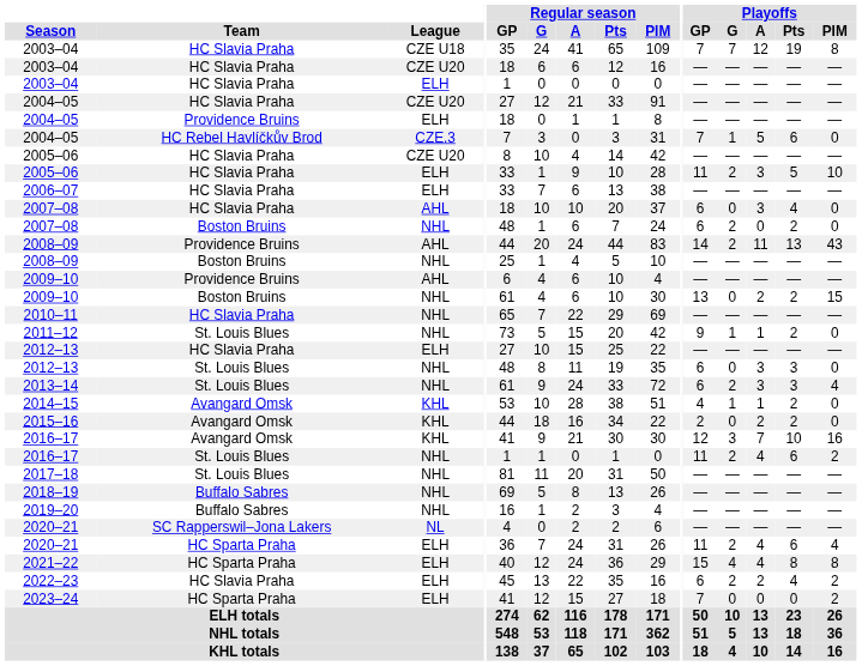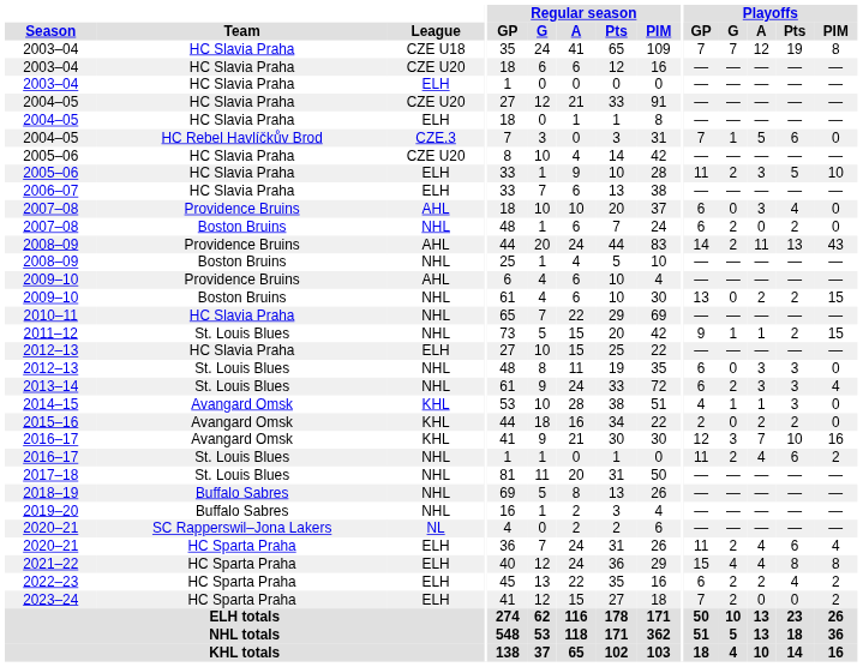 <table border="0" cellpadding="1" cellspacing="0" style="text-align:center; width:60em">
 <tr bgcolor="#e0e0e0">
 <th colspan="3"  bgcolor="#ffffff"></th>
 <th rowspan="99" bgcolor="#ffffff"></th>
 <th colspan="5"><a href='#'>Regular season</a></th>
 <th rowspan="99" bgcolor="#ffffff"></th>
 <th colspan="5"><a href='#'>Playoffs</a></th>
 </tr>
 <tr bgcolor="#e0e0e0">
 <th><a href='#'>Season</a></th>
 <th>Team</th>
 <th>League</th>
 <th>GP</th>
 <th><a href='#'>G</a></th>
 <th><a href='#'>A</a></th>
 <th><a href='#'>Pts</a></th>
 <th><a href='#'>PIM</a></th>
 <th>GP</th>
 <th>G</th>
 <th>A</th>
 <th>Pts</th>
 <th>PIM</th>
 </tr>
 <tr>
 <td>2003–04</td>
 <td><a href='#'>HC Slavia Praha</a></td>
 <td>CZE U18</td>
 <td>35</td>
 <td>24</td>
 <td>41</td>
 <td>65</td>
 <td>109</td>
 <td>7</td>
 <td>7</td>
 <td>12</td>
 <td>19</td>
 <td>8</td>
 </tr>
 <tr bgcolor="#f0f0f0">
 <td>2003–04</td>
 <td>HC Slavia Praha</td>
 <td>CZE U20</td>
 <td>18</td>
 <td>6</td>
 <td>6</td>
 <td>12</td>
 <td>16</td>
 <td>—</td>
 <td>—</td>
 <td>—</td>
 <td>—</td>
 <td>—</td>
 </tr>
 <tr>
 <td><a href='#'>2003–04</a></td>
 <td>HC Slavia Praha</td>
 <td><a href='#'>ELH</a></td>
 <td>1</td>
 <td>0</td>
 <td>0</td>
 <td>0</td>
 <td>0</td>
 <td>—</td>
 <td>—</td>
 <td>—</td>
 <td>—</td>
 <td>—</td>
 </tr>
 <tr bgcolor="#f0f0f0">
 <td>2004–05</td>
 <td>HC Slavia Praha</td>
 <td>CZE U20</td>
 <td>27</td>
 <td>12</td>
 <td>21</td>
 <td>33</td>
 <td>91</td>
 <td>—</td>
 <td>—</td>
 <td>—</td>
 <td>—</td>
 <td>—</td>
 </tr>
 <tr>
 <td><a href='#'>2004–05</a></td>
-<td><a href='#'>Providence Bruins</a></td>
+<td>HC Slavia Praha</td>
 <td>ELH</td>
 <td>18</td>
 <td>0</td>
 <td>1</td>
 <td>1</td>
 <td>8</td>
 <td>—</td>
 <td>—</td>
 <td>—</td>
 <td>—</td>
 <td>—</td>
 </tr>
 <tr bgcolor="#f0f0f0">
 <td>2004–05</td>
 <td><a href='#'>HC Rebel Havlíčkův Brod</a></td>
 <td><a href='#'>CZE.3</a></td>
 <td>7</td>
 <td>3</td>
 <td>0</td>
 <td>3</td>
 <td>31</td>
 <td>7</td>
 <td>1</td>
 <td>5</td>
 <td>6</td>
 <td>0</td>
 </tr>
 <tr>
 <td>2005–06</td>
 <td>HC Slavia Praha</td>
 <td>CZE U20</td>
 <td>8</td>
 <td>10</td>
 <td>4</td>
 <td>14</td>
 <td>42</td>
 <td>—</td>
 <td>—</td>
 <td>—</td>
 <td>—</td>
 <td>—</td>
 </tr>
 <tr bgcolor="#f0f0f0">
 <td><a href='#'>2005–06</a></td>
 <td>HC Slavia Praha</td>
 <td>ELH</td>
 <td>33</td>
 <td>1</td>
 <td>9</td>
 <td>10</td>
 <td>28</td>
 <td>11</td>
 <td>2</td>
 <td>3</td>
 <td>5</td>
 <td>10</td>
 </tr>
 <tr>
 <td><a href='#'>2006–07</a></td>
 <td>HC Slavia Praha</td>
 <td>ELH</td>
 <td>33</td>
 <td>7</td>
 <td>6</td>
 <td>13</td>
 <td>38</td>
 <td>—</td>
 <td>—</td>
 <td>—</td>
 <td>—</td>
 <td>—</td>
 </tr>
 <tr bgcolor="#f0f0f0">
 <td><a href='#'>2007–08</a></td>
-<td>HC Slavia Praha</td>
+<td><a href='#'>Providence Bruins</a></td>
 <td><a href='#'>AHL</a></td>
 <td>18</td>
 <td>10</td>
 <td>10</td>
 <td>20</td>
 <td>37</td>
 <td>6</td>
 <td>0</td>
 <td>3</td>
 <td>4</td>
 <td>0</td>
 </tr>
 <tr>
 <td><a href='#'>2007–08</a></td>
 <td><a href='#'>Boston Bruins</a></td>
 <td><a href='#'>NHL</a></td>
 <td>48</td>
 <td>1</td>
 <td>6</td>
 <td>7</td>
 <td>24</td>
 <td>6</td>
 <td>2</td>
 <td>0</td>
 <td>2</td>
 <td>0</td>
 </tr>
 <tr bgcolor="#f0f0f0">
 <td><a href='#'>2008–09</a></td>
 <td>Providence Bruins</td>
 <td>AHL</td>
 <td>44</td>
 <td>20</td>
 <td>24</td>
 <td>44</td>
 <td>83</td>
 <td>14</td>
 <td>2</td>
 <td>11</td>
 <td>13</td>
 <td>43</td>
 </tr>
 <tr>
 <td><a href='#'>2008–09</a></td>
 <td>Boston Bruins</td>
 <td>NHL</td>
 <td>25</td>
 <td>1</td>
 <td>4</td>
 <td>5</td>
 <td>10</td>
 <td>—</td>
 <td>—</td>
 <td>—</td>
 <td>—</td>
 <td>—</td>
 </tr>
 <tr bgcolor="#f0f0f0">
 <td><a href='#'>2009–10</a></td>
 <td>Providence Bruins</td>
 <td>AHL</td>
 <td>6</td>
 <td>4</td>
 <td>6</td>
 <td>10</td>
 <td>4</td>
 <td>—</td>
 <td>—</td>
 <td>—</td>
 <td>—</td>
 <td>—</td>
 </tr>
 <tr>
 <td><a href='#'>2009–10</a></td>
 <td>Boston Bruins</td>
 <td>NHL</td>
 <td>61</td>
 <td>4</td>
 <td>6</td>
 <td>10</td>
 <td>30</td>
 <td>13</td>
 <td>0</td>
 <td>2</td>
 <td>2</td>
 <td>15</td>
 </tr>
 <tr bgcolor="#f0f0f0">
 <td><a href='#'>2010–11</a></td>
 <td><a href='#'>HC Slavia Praha</a></td>
 <td>NHL</td>
 <td>65</td>
 <td>7</td>
 <td>22</td>
 <td>29</td>
 <td>69</td>
 <td>—</td>
 <td>—</td>
 <td>—</td>
 <td>—</td>
 <td>—</td>
 </tr>
 <tr>
 <td><a href='#'>2011–12</a></td>
 <td>St. Louis Blues</td>
 <td>NHL</td>
 <td>73</td>
 <td>5</td>
 <td>15</td>
 <td>20</td>
 <td>42</td>
 <td>9</td>
 <td>1</td>
 <td>1</td>
 <td>2</td>
-<td>0</td>
+<td>15</td>
 </tr>
 <tr bgcolor="#f0f0f0">
 <td><a href='#'>2012–13</a></td>
 <td>HC Slavia Praha</td>
 <td>ELH</td>
 <td>27</td>
 <td>10</td>
 <td>15</td>
 <td>25</td>
 <td>22</td>
 <td>—</td>
 <td>—</td>
 <td>—</td>
 <td>—</td>
 <td>—</td>
 </tr>
 <tr>
 <td><a href='#'>2012–13</a></td>
 <td>St. Louis Blues</td>
 <td>NHL</td>
 <td>48</td>
 <td>8</td>
 <td>11</td>
 <td>19</td>
 <td>35</td>
 <td>6</td>
 <td>0</td>
 <td>3</td>
 <td>3</td>
 <td>0</td>
 </tr>
 <tr bgcolor="#f0f0f0">
 <td><a href='#'>2013–14</a></td>
 <td>St. Louis Blues</td>
 <td>NHL</td>
 <td>61</td>
 <td>9</td>
 <td>24</td>
 <td>33</td>
 <td>72</td>
 <td>6</td>
 <td>2</td>
 <td>3</td>
 <td>3</td>
 <td>4</td>
 </tr>
 <tr>
 <td><a href='#'>2014–15</a></td>
 <td><a href='#'>Avangard Omsk</a></td>
 <td><a href='#'>KHL</a></td>
 <td>53</td>
 <td>10</td>
 <td>28</td>
 <td>38</td>
 <td>51</td>
 <td>4</td>
 <td>1</td>
 <td>1</td>
-<td>2</td>
+<td>3</td>
 <td>0</td>
 </tr>
 <tr bgcolor="#f0f0f0">
 <td><a href='#'>2015–16</a></td>
 <td>Avangard Omsk</td>
 <td>KHL</td>
 <td>44</td>
 <td>18</td>
 <td>16</td>
 <td>34</td>
 <td>22</td>
 <td>2</td>
 <td>0</td>
 <td>2</td>
 <td>2</td>
 <td>0</td>
 </tr>
 <tr>
 <td><a href='#'>2016–17</a></td>
 <td>Avangard Omsk</td>
 <td>KHL</td>
 <td>41</td>
 <td>9</td>
 <td>21</td>
 <td>30</td>
 <td>30</td>
 <td>12</td>
 <td>3</td>
 <td>7</td>
 <td>10</td>
 <td>16</td>
 </tr>
 <tr bgcolor="#f0f0f0">
 <td><a href='#'>2016–17</a></td>
 <td>St. Louis Blues</td>
 <td>NHL</td>
 <td>1</td>
 <td>1</td>
 <td>0</td>
 <td>1</td>
 <td>0</td>
 <td>11</td>
 <td>2</td>
 <td>4</td>
 <td>6</td>
 <td>2</td>
 </tr>
 <tr>
 <td><a href='#'>2017–18</a></td>
 <td>St. Louis Blues</td>
 <td>NHL</td>
 <td>81</td>
 <td>11</td>
 <td>20</td>
 <td>31</td>
 <td>50</td>
 <td>—</td>
 <td>—</td>
 <td>—</td>
 <td>—</td>
 <td>—</td>
 </tr>
 <tr bgcolor="#f0f0f0">
 <td><a href='#'>2018–19</a></td>
 <td><a href='#'>Buffalo Sabres</a></td>
 <td>NHL</td>
 <td>69</td>
 <td>5</td>
 <td>8</td>
 <td>13</td>
 <td>26</td>
 <td>—</td>
 <td>—</td>
 <td>—</td>
 <td>—</td>
 <td>—</td>
 </tr>
 <tr>
 <td><a href='#'>2019–20</a></td>
 <td>Buffalo Sabres</td>
 <td>NHL</td>
 <td>16</td>
 <td>1</td>
 <td>2</td>
 <td>3</td>
 <td>4</td>
 <td>—</td>
 <td>—</td>
 <td>—</td>
 <td>—</td>
 <td>—</td>
 </tr>
 <tr bgcolor="#f0f0f0">
 <td><a href='#'>2020–21</a></td>
 <td><a href='#'>SC Rapperswil–Jona Lakers</a></td>
 <td><a href='#'>NL</a></td>
 <td>4</td>
 <td>0</td>
 <td>2</td>
 <td>2</td>
 <td>6</td>
 <td>—</td>
 <td>—</td>
 <td>—</td>
 <td>—</td>
 <td>—</td>
 </tr>
 <tr>
 <td><a href='#'>2020–21</a></td>
 <td><a href='#'>HC Sparta Praha</a></td>
 <td>ELH</td>
 <td>36</td>
 <td>7</td>
 <td>24</td>
 <td>31</td>
 <td>26</td>
 <td>11</td>
 <td>2</td>
 <td>4</td>
 <td>6</td>
 <td>4</td>
 </tr>
 <tr bgcolor="#f0f0f0">
 <td><a href='#'>2021–22</a></td>
 <td>HC Sparta Praha</td>
 <td>ELH</td>
 <td>40</td>
 <td>12</td>
 <td>24</td>
 <td>36</td>
 <td>29</td>
 <td>15</td>
 <td>4</td>
 <td>4</td>
 <td>8</td>
 <td>8</td>
 </tr>
 <tr>
 <td><a href='#'>2022–23</a></td>
-<td>HC Slavia Praha</td>
+<td>HC Sparta Praha</td>
 <td>ELH</td>
 <td>45</td>
 <td>13</td>
 <td>22</td>
 <td>35</td>
 <td>16</td>
 <td>6</td>
 <td>2</td>
 <td>2</td>
 <td>4</td>
 <td>2</td>
 </tr>
 <tr bgcolor="#f0f0f0">
 <td><a href='#'>2023–24</a></td>
 <td>HC Sparta Praha</td>
 <td>ELH</td>
 <td>41</td>
 <td>12</td>
 <td>15</td>
 <td>27</td>
 <td>18</td>
 <td>7</td>
-<td>0</td>
+<td>2</td>
 <td>0</td>
 <td>0</td>
 <td>2</td>
 </tr>
 <tr bgcolor="#e0e0e0">
 <th colspan="3">ELH totals</th>
 <th>274</th>
 <th>62</th>
 <th>116</th>
 <th>178</th>
 <th>171</th>
 <th>50</th>
 <th>10</th>
 <th>13</th>
 <th>23</th>
 <th>26</th>
 </tr>
 <tr bgcolor="#e0e0e0">
 <th colspan="3">NHL totals</th>
 <th>548</th>
 <th>53</th>
 <th>118</th>
 <th>171</th>
 <th>362</th>
 <th>51</th>
 <th>5</th>
 <th>13</th>
 <th>18</th>
 <th>36</th>
 </tr>
 <tr bgcolor="#e0e0e0">
 <th colspan="3">KHL totals</th>
 <th>138</th>
 <th>37</th>
 <th>65</th>
 <th>102</th>
 <th>103</th>
 <th>18</th>
 <th>4</th>
 <th>10</th>
 <th>14</th>
 <th>16</th>
 </tr>
 </table>
